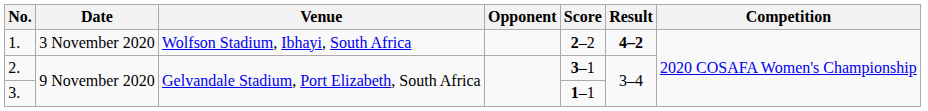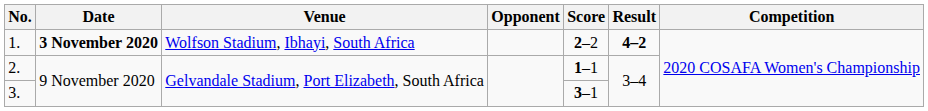 <table class="wikitable">
 <tr>
 <th>No.</th>
 <th>Date</th>
 <th>Venue</th>
 <th>Opponent</th>
 <th>Score</th>
 <th>Result</th>
 <th>Competition</th>
 </tr>
 <tr>
 <td>1.</td>
-<td>3 November 2020</td>
+<td><strong>3 November 2020</strong></td>
 <td><a href='#'>Wolfson Stadium</a>, <a href='#'>Ibhayi</a>, <a href='#'>South Africa</a></td>
 <td></td>
 <td align=center><strong>2</strong>–2</td>
 <td align=center><strong>4–2</strong></td>
 <td rowspan=3><a href='#'>2020 COSAFA Women's Championship</a></td>
 </tr>
 <tr>
 <td>2.</td>
 <td rowspan=2>9 November 2020</td>
 <td rowspan=2><a href='#'>Gelvandale Stadium</a>, <a href='#'>Port Elizabeth</a>, South Africa</td>
 <td rowspan=2></td>
-<td align=center><strong>3</strong>–1</td>
+<td align=center><strong>1</strong>–1</td>
 <td rowspan=2 align=center>3–4</td>
 </tr>
 <tr>
 <td>3.</td>
-<td align=center><strong>1</strong>–1</td>
+<td align=center><strong>3</strong>–1</td>
 </tr>
 <tr>
 </tr>
 </table>
